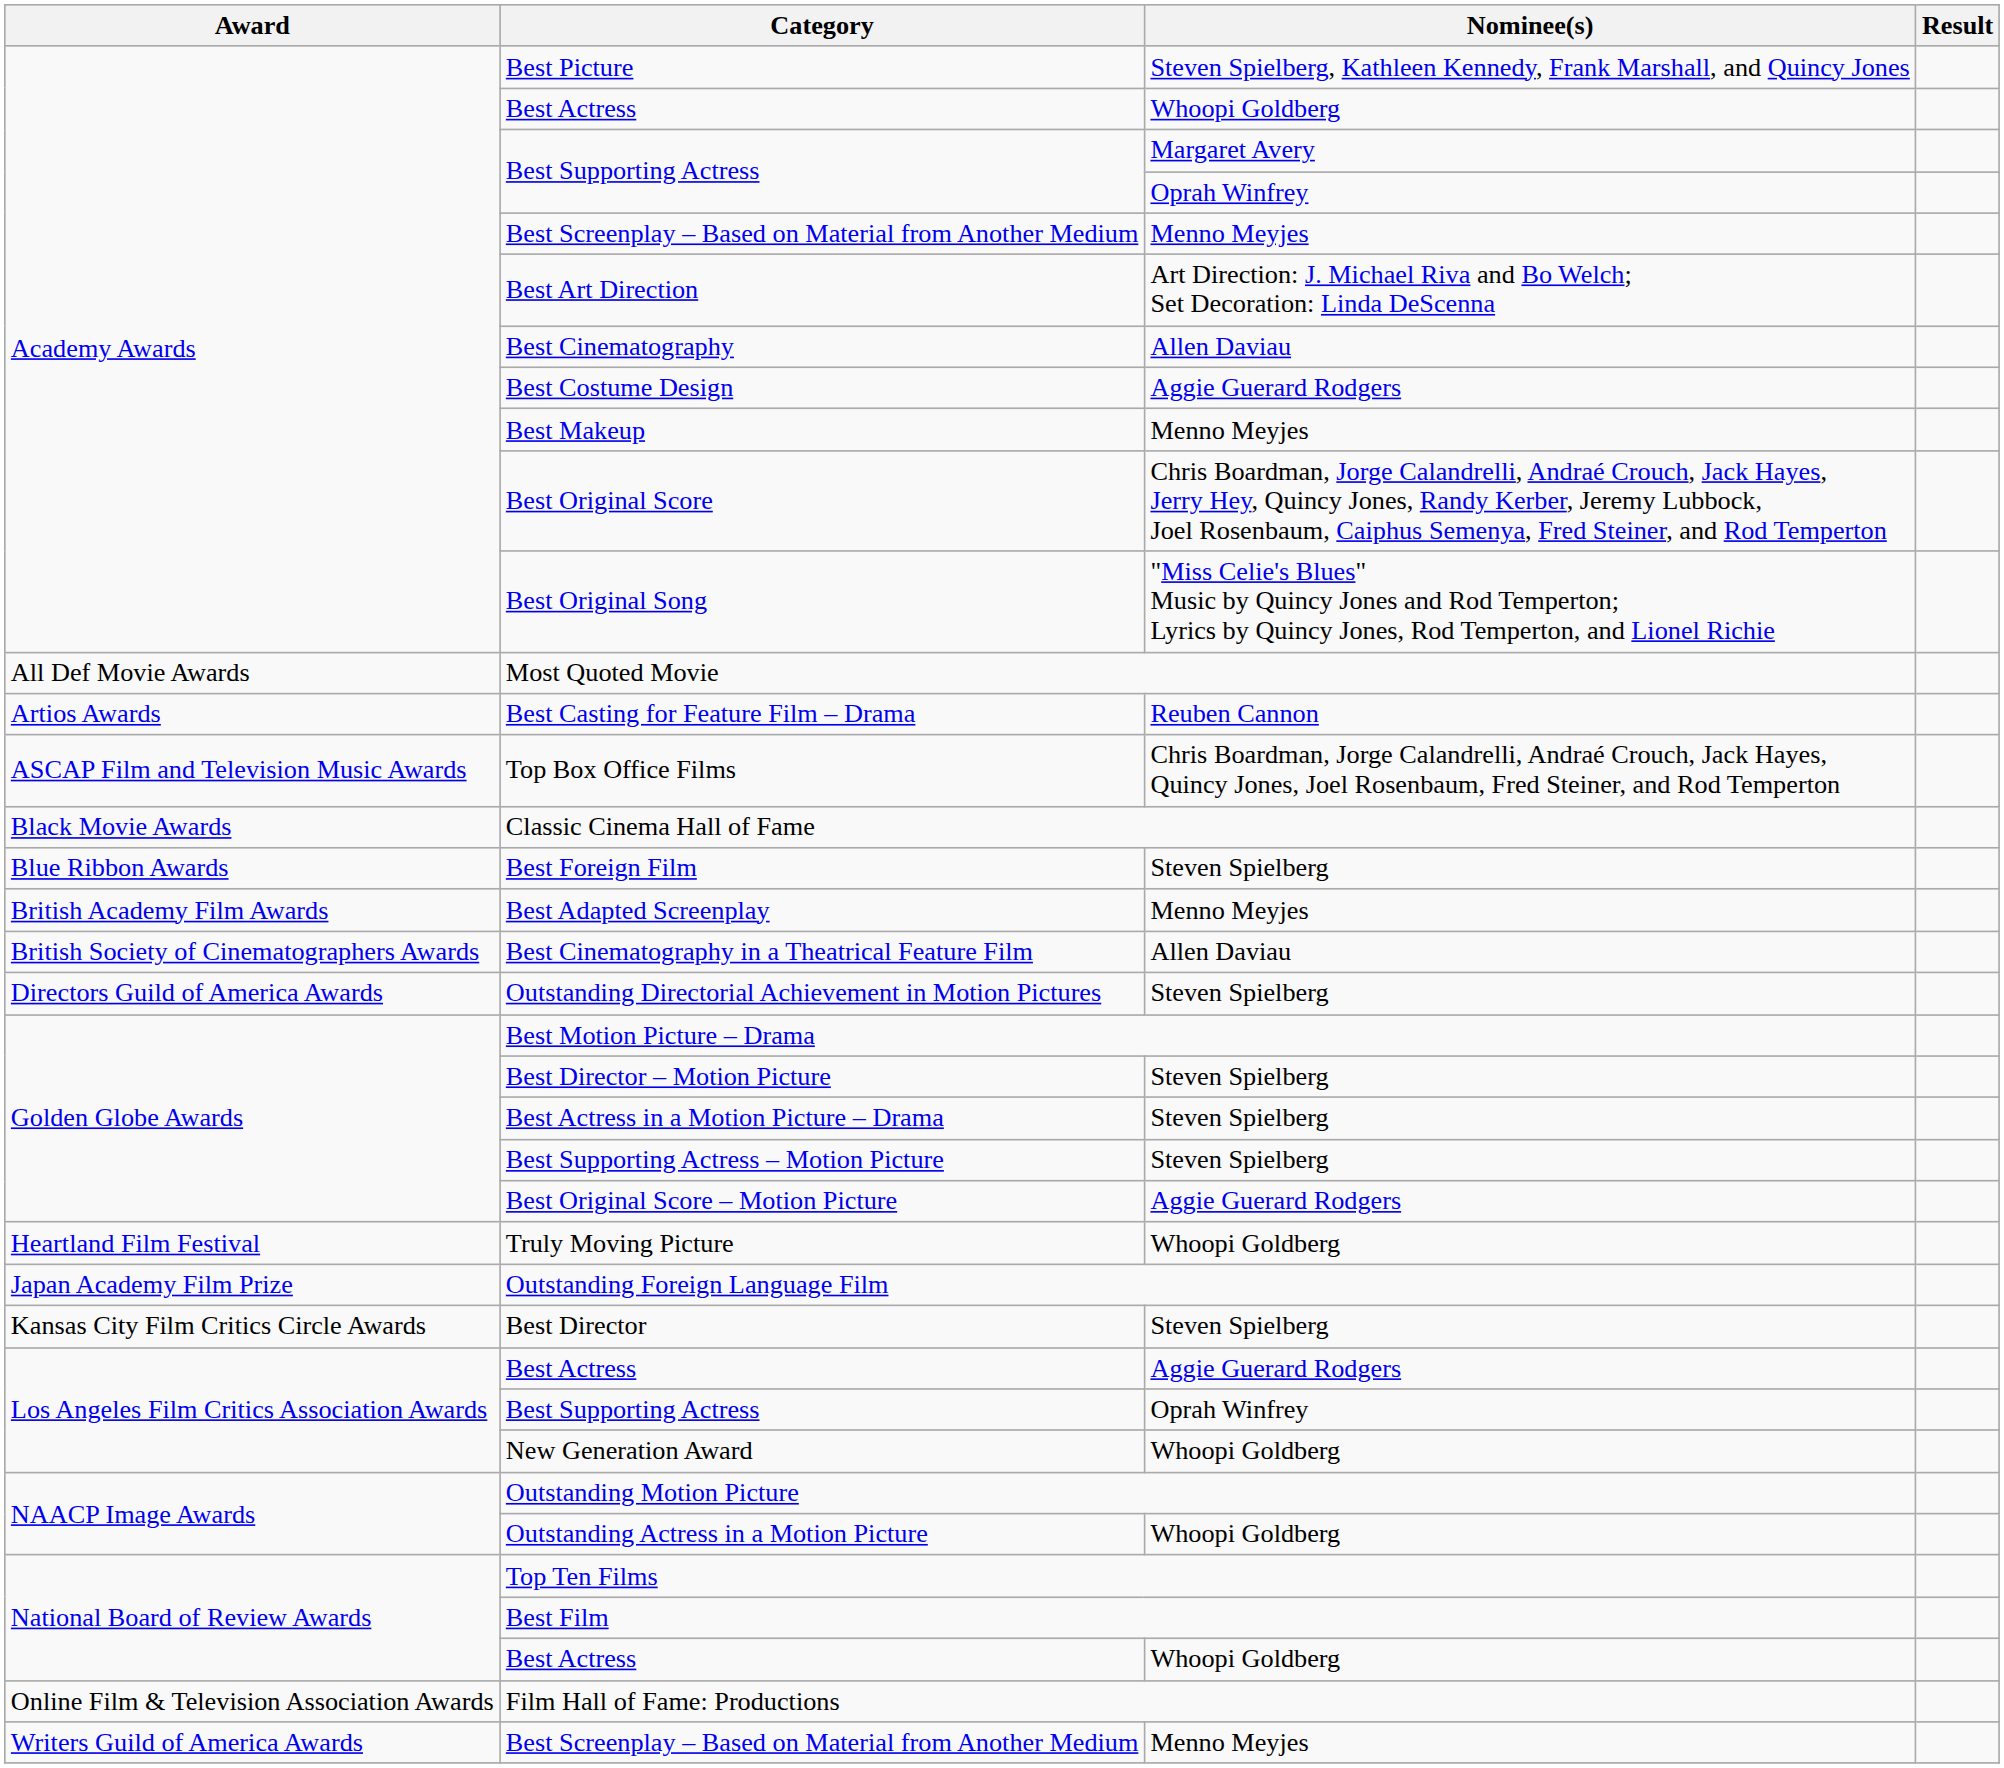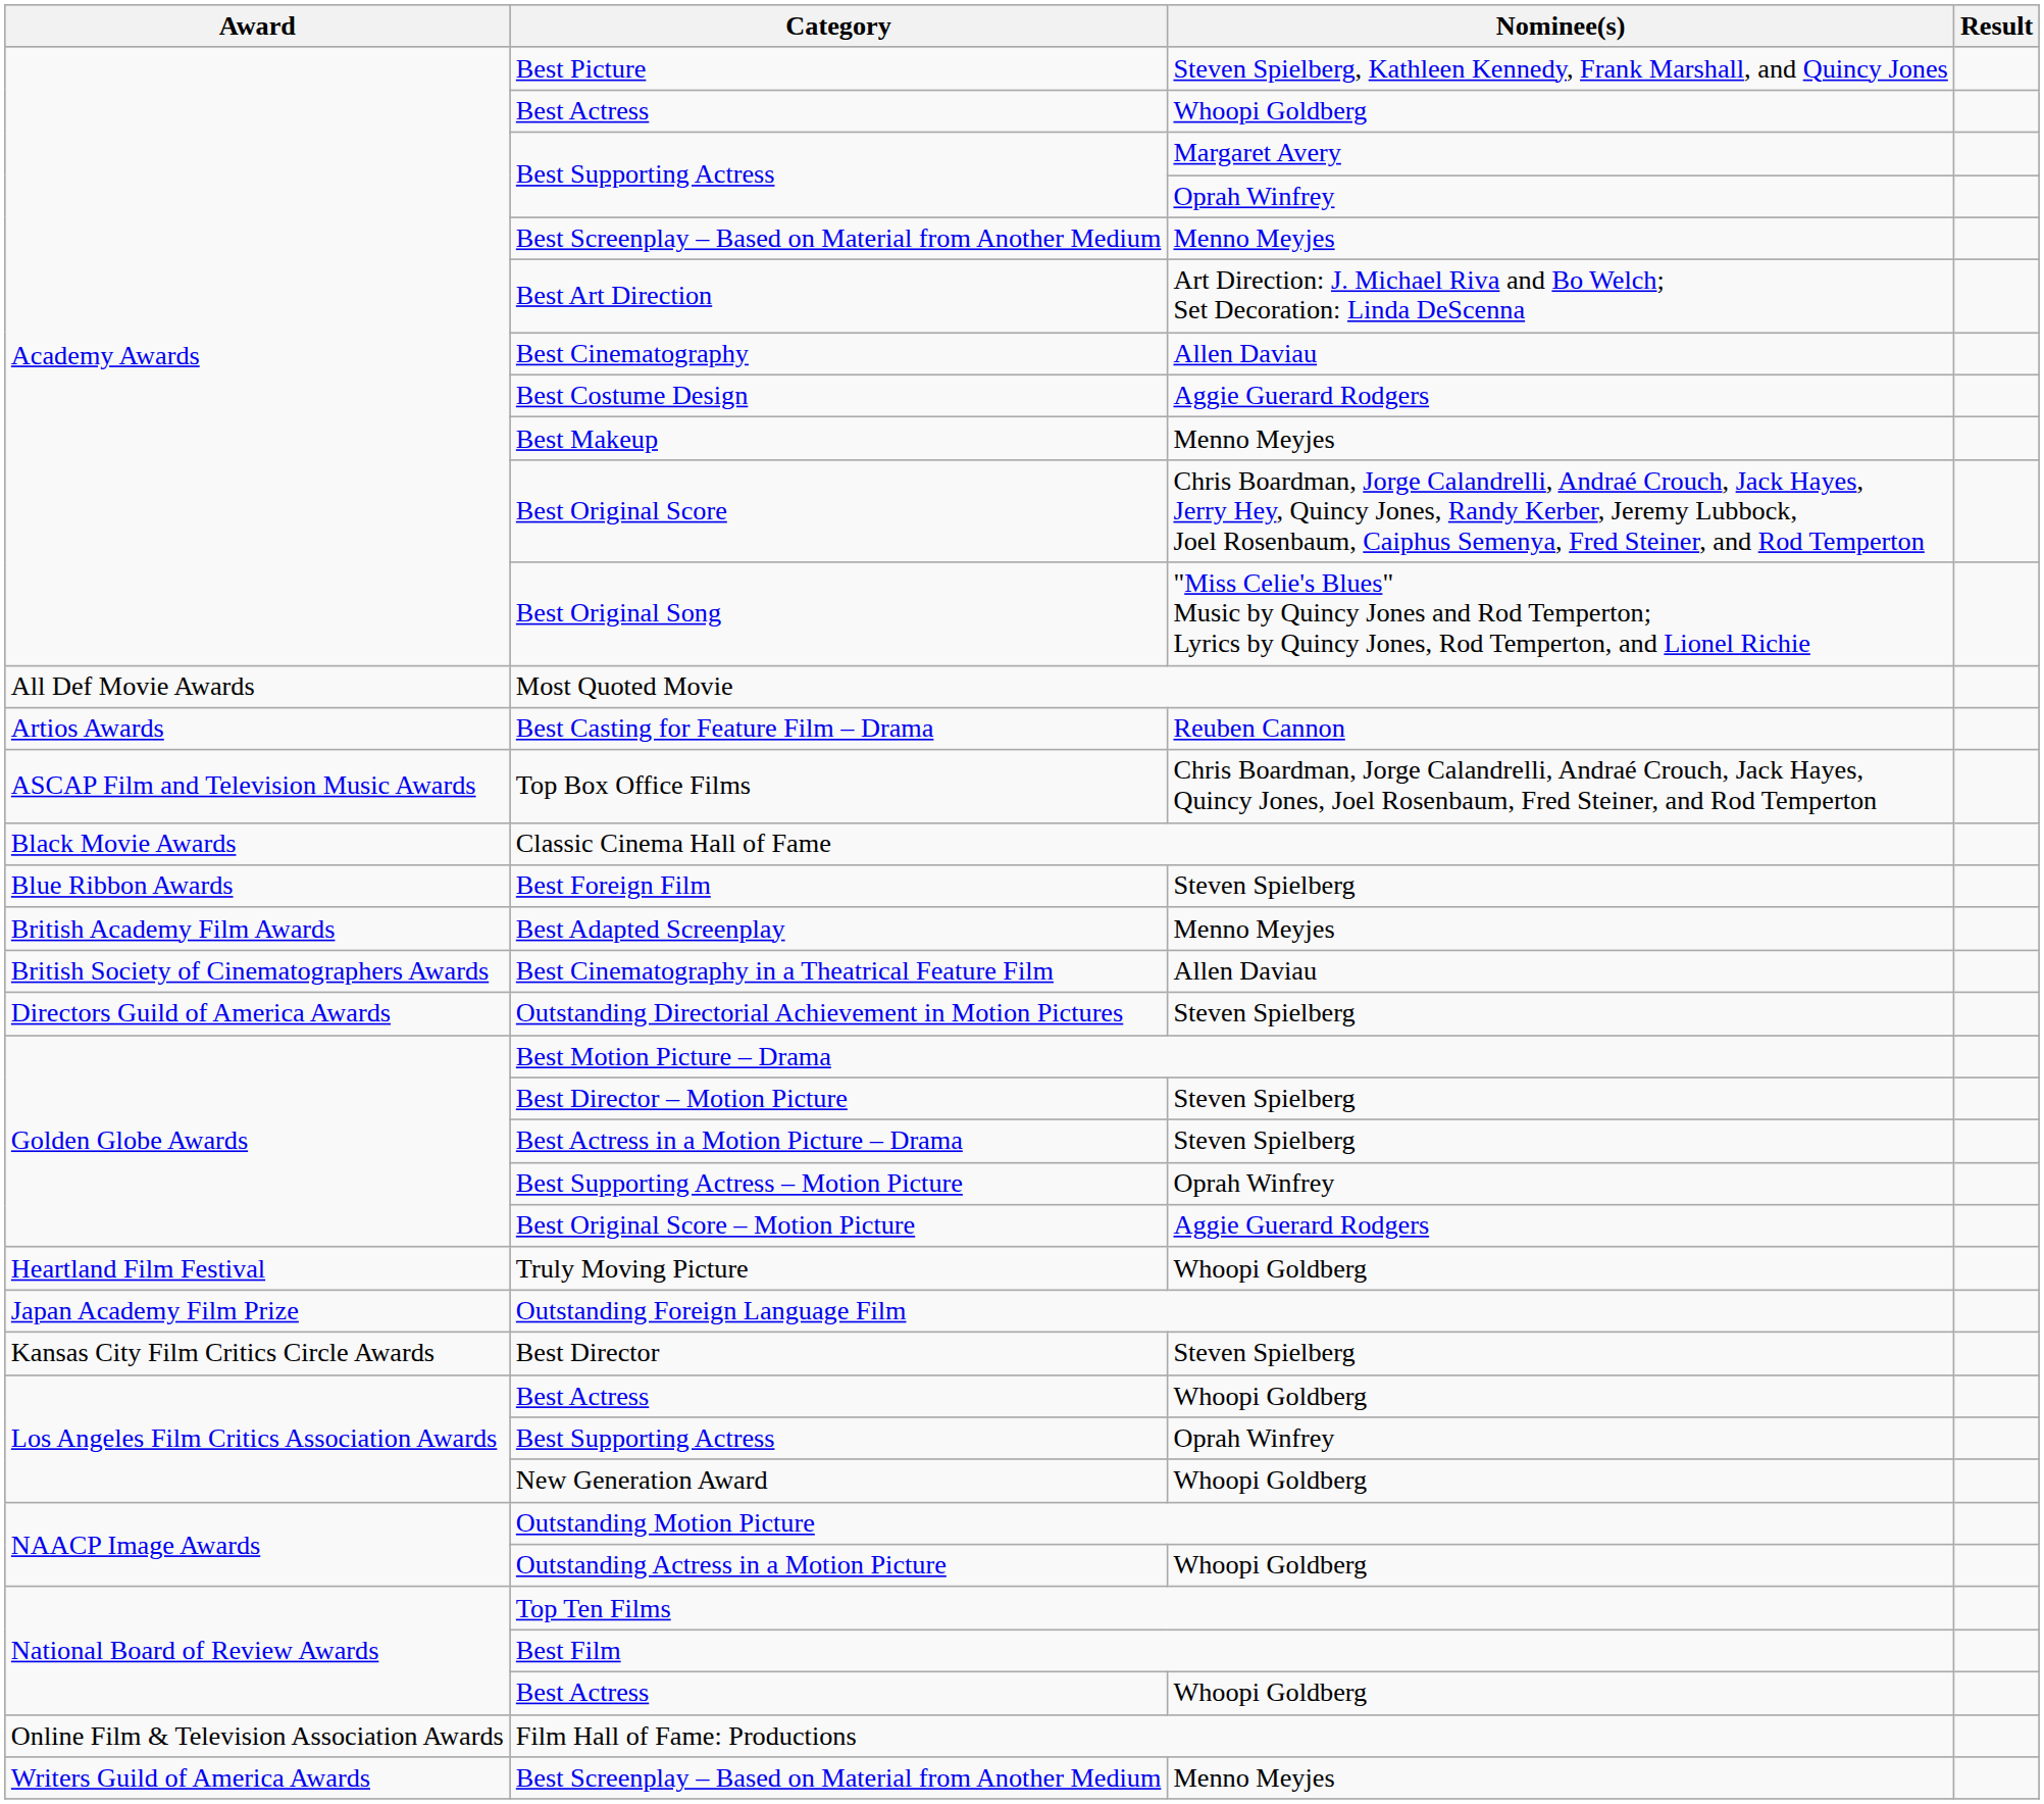 <table class="wikitable plainrowheaders">
 <tr>
 <th>Award</th>
 <th>Category</th>
 <th>Nominee(s)</th>
 <th>Result</th>
 </tr>
 <tr>
 <td rowspan="11"><a href='#'>Academy Awards</a></td>
 <td><a href='#'>Best Picture</a></td>
 <td><a href='#'>Steven Spielberg</a>, <a href='#'>Kathleen Kennedy</a>, <a href='#'>Frank Marshall</a>, and <a href='#'>Quincy Jones</a></td>
 <td></td>
 </tr>
 <tr>
 <td><a href='#'>Best Actress</a></td>
 <td><a href='#'>Whoopi Goldberg</a></td>
 <td></td>
 </tr>
 <tr>
 <td rowspan="2"><a href='#'>Best Supporting Actress</a></td>
 <td><a href='#'>Margaret Avery</a></td>
 <td></td>
 </tr>
 <tr>
 <td><a href='#'>Oprah Winfrey</a></td>
 <td></td>
 </tr>
 <tr>
 <td><a href='#'>Best Screenplay – Based on Material from Another Medium</a></td>
 <td><a href='#'>Menno Meyjes</a></td>
 <td></td>
 </tr>
 <tr>
 <td><a href='#'>Best Art Direction</a></td>
 <td>Art Direction: <a href='#'>J. Michael Riva</a> and <a href='#'>Bo Welch</a>; <br> Set Decoration: <a href='#'>Linda DeScenna</a></td>
 <td></td>
 </tr>
 <tr>
 <td><a href='#'>Best Cinematography</a></td>
 <td><a href='#'>Allen Daviau</a></td>
 <td></td>
 </tr>
 <tr>
 <td><a href='#'>Best Costume Design</a></td>
 <td><a href='#'>Aggie Guerard Rodgers</a></td>
 <td></td>
 </tr>
 <tr>
 <td><a href='#'>Best Makeup</a></td>
 <td>Menno Meyjes</td>
 <td></td>
 </tr>
 <tr>
 <td><a href='#'>Best Original Score</a></td>
 <td>Chris Boardman, <a href='#'>Jorge Calandrelli</a>, <a href='#'>Andraé Crouch</a>, <a href='#'>Jack Hayes</a>, <br> <a href='#'>Jerry Hey</a>, Quincy Jones, <a href='#'>Randy Kerber</a>, Jeremy Lubbock, <br> Joel Rosenbaum, <a href='#'>Caiphus Semenya</a>, <a href='#'>Fred Steiner</a>, and <a href='#'>Rod Temperton</a></td>
 <td></td>
 </tr>
 <tr>
 <td><a href='#'>Best Original Song</a></td>
 <td>"<a href='#'>Miss Celie's Blues</a>" <br> Music by Quincy Jones and Rod Temperton; <br> Lyrics by Quincy Jones, Rod Temperton, and <a href='#'>Lionel Richie</a></td>
 <td></td>
 </tr>
 <tr>
 <td>All Def Movie Awards</td>
 <td colspan="2">Most Quoted Movie</td>
 <td></td>
 </tr>
 <tr>
 <td><a href='#'>Artios Awards</a></td>
 <td><a href='#'>Best Casting for Feature Film – Drama</a></td>
 <td><a href='#'>Reuben Cannon</a></td>
 <td></td>
 </tr>
 <tr>
 <td><a href='#'>ASCAP Film and Television Music Awards</a></td>
 <td>Top Box Office Films</td>
 <td>Chris Boardman, Jorge Calandrelli, Andraé Crouch, Jack Hayes, <br> Quincy Jones, Joel Rosenbaum, Fred Steiner, and Rod Temperton</td>
 <td></td>
 </tr>
 <tr>
 <td><a href='#'>Black Movie Awards</a></td>
 <td colspan="2">Classic Cinema Hall of Fame</td>
 <td></td>
 </tr>
 <tr>
 <td><a href='#'>Blue Ribbon Awards</a></td>
 <td><a href='#'>Best Foreign Film</a></td>
 <td>Steven Spielberg</td>
 <td></td>
 </tr>
 <tr>
 <td><a href='#'>British Academy Film Awards</a></td>
 <td><a href='#'>Best Adapted Screenplay</a></td>
 <td>Menno Meyjes</td>
 <td></td>
 </tr>
 <tr>
 <td><a href='#'>British Society of Cinematographers Awards</a></td>
 <td><a href='#'>Best Cinematography in a Theatrical Feature Film</a></td>
 <td>Allen Daviau</td>
 <td></td>
 </tr>
 <tr>
 <td><a href='#'>Directors Guild of America Awards</a></td>
 <td><a href='#'>Outstanding Directorial Achievement in Motion Pictures</a></td>
 <td>Steven Spielberg</td>
 <td></td>
 </tr>
 <tr>
 <td rowspan="5"><a href='#'>Golden Globe Awards</a></td>
 <td colspan="2"><a href='#'>Best Motion Picture – Drama</a></td>
 <td></td>
 </tr>
 <tr>
 <td><a href='#'>Best Director – Motion Picture</a></td>
 <td>Steven Spielberg</td>
 <td></td>
 </tr>
 <tr>
 <td><a href='#'>Best Actress in a Motion Picture – Drama</a></td>
 <td>Steven Spielberg</td>
 <td></td>
 </tr>
 <tr>
 <td><a href='#'>Best Supporting Actress – Motion Picture</a></td>
-<td>Steven Spielberg</td>
+<td>Oprah Winfrey</td>
 <td></td>
 </tr>
 <tr>
 <td><a href='#'>Best Original Score – Motion Picture</a></td>
 <td><a href='#'>Aggie Guerard Rodgers</a></td>
 <td></td>
 </tr>
 <tr>
 <td><a href='#'>Heartland Film Festival</a></td>
 <td>Truly Moving Picture</td>
 <td>Whoopi Goldberg</td>
 <td></td>
 </tr>
 <tr>
 <td><a href='#'>Japan Academy Film Prize</a></td>
 <td colspan="2"><a href='#'>Outstanding Foreign Language Film</a></td>
 <td></td>
 </tr>
 <tr>
 <td>Kansas City Film Critics Circle Awards</td>
 <td>Best Director</td>
 <td>Steven Spielberg</td>
 <td></td>
 </tr>
 <tr>
 <td rowspan="3"><a href='#'>Los Angeles Film Critics Association Awards</a></td>
 <td><a href='#'>Best Actress</a></td>
-<td><a href='#'>Aggie Guerard Rodgers</a></td>
+<td>Whoopi Goldberg</td>
 <td></td>
 </tr>
 <tr>
 <td><a href='#'>Best Supporting Actress</a></td>
 <td>Oprah Winfrey</td>
 <td></td>
 </tr>
 <tr>
 <td>New Generation Award</td>
 <td>Whoopi Goldberg</td>
 <td></td>
 </tr>
 <tr>
 <td rowspan="2"><a href='#'>NAACP Image Awards</a></td>
 <td colspan="2"><a href='#'>Outstanding Motion Picture</a></td>
 <td></td>
 </tr>
 <tr>
 <td><a href='#'>Outstanding Actress in a Motion Picture</a></td>
 <td>Whoopi Goldberg</td>
 <td></td>
 </tr>
 <tr>
 <td rowspan="3"><a href='#'>National Board of Review Awards</a></td>
 <td colspan="2"><a href='#'>Top Ten Films</a></td>
 <td></td>
 </tr>
 <tr>
 <td colspan="2"><a href='#'>Best Film</a></td>
 <td></td>
 </tr>
 <tr>
 <td><a href='#'>Best Actress</a></td>
 <td>Whoopi Goldberg</td>
 <td></td>
 </tr>
 <tr>
 <td>Online Film & Television Association Awards</td>
 <td colspan="2">Film Hall of Fame: Productions</td>
 <td></td>
 </tr>
 <tr>
 <td><a href='#'>Writers Guild of America Awards</a></td>
 <td><a href='#'>Best Screenplay – Based on Material from Another Medium</a></td>
 <td>Menno Meyjes</td>
 <td></td>
 </tr>
 </table>
